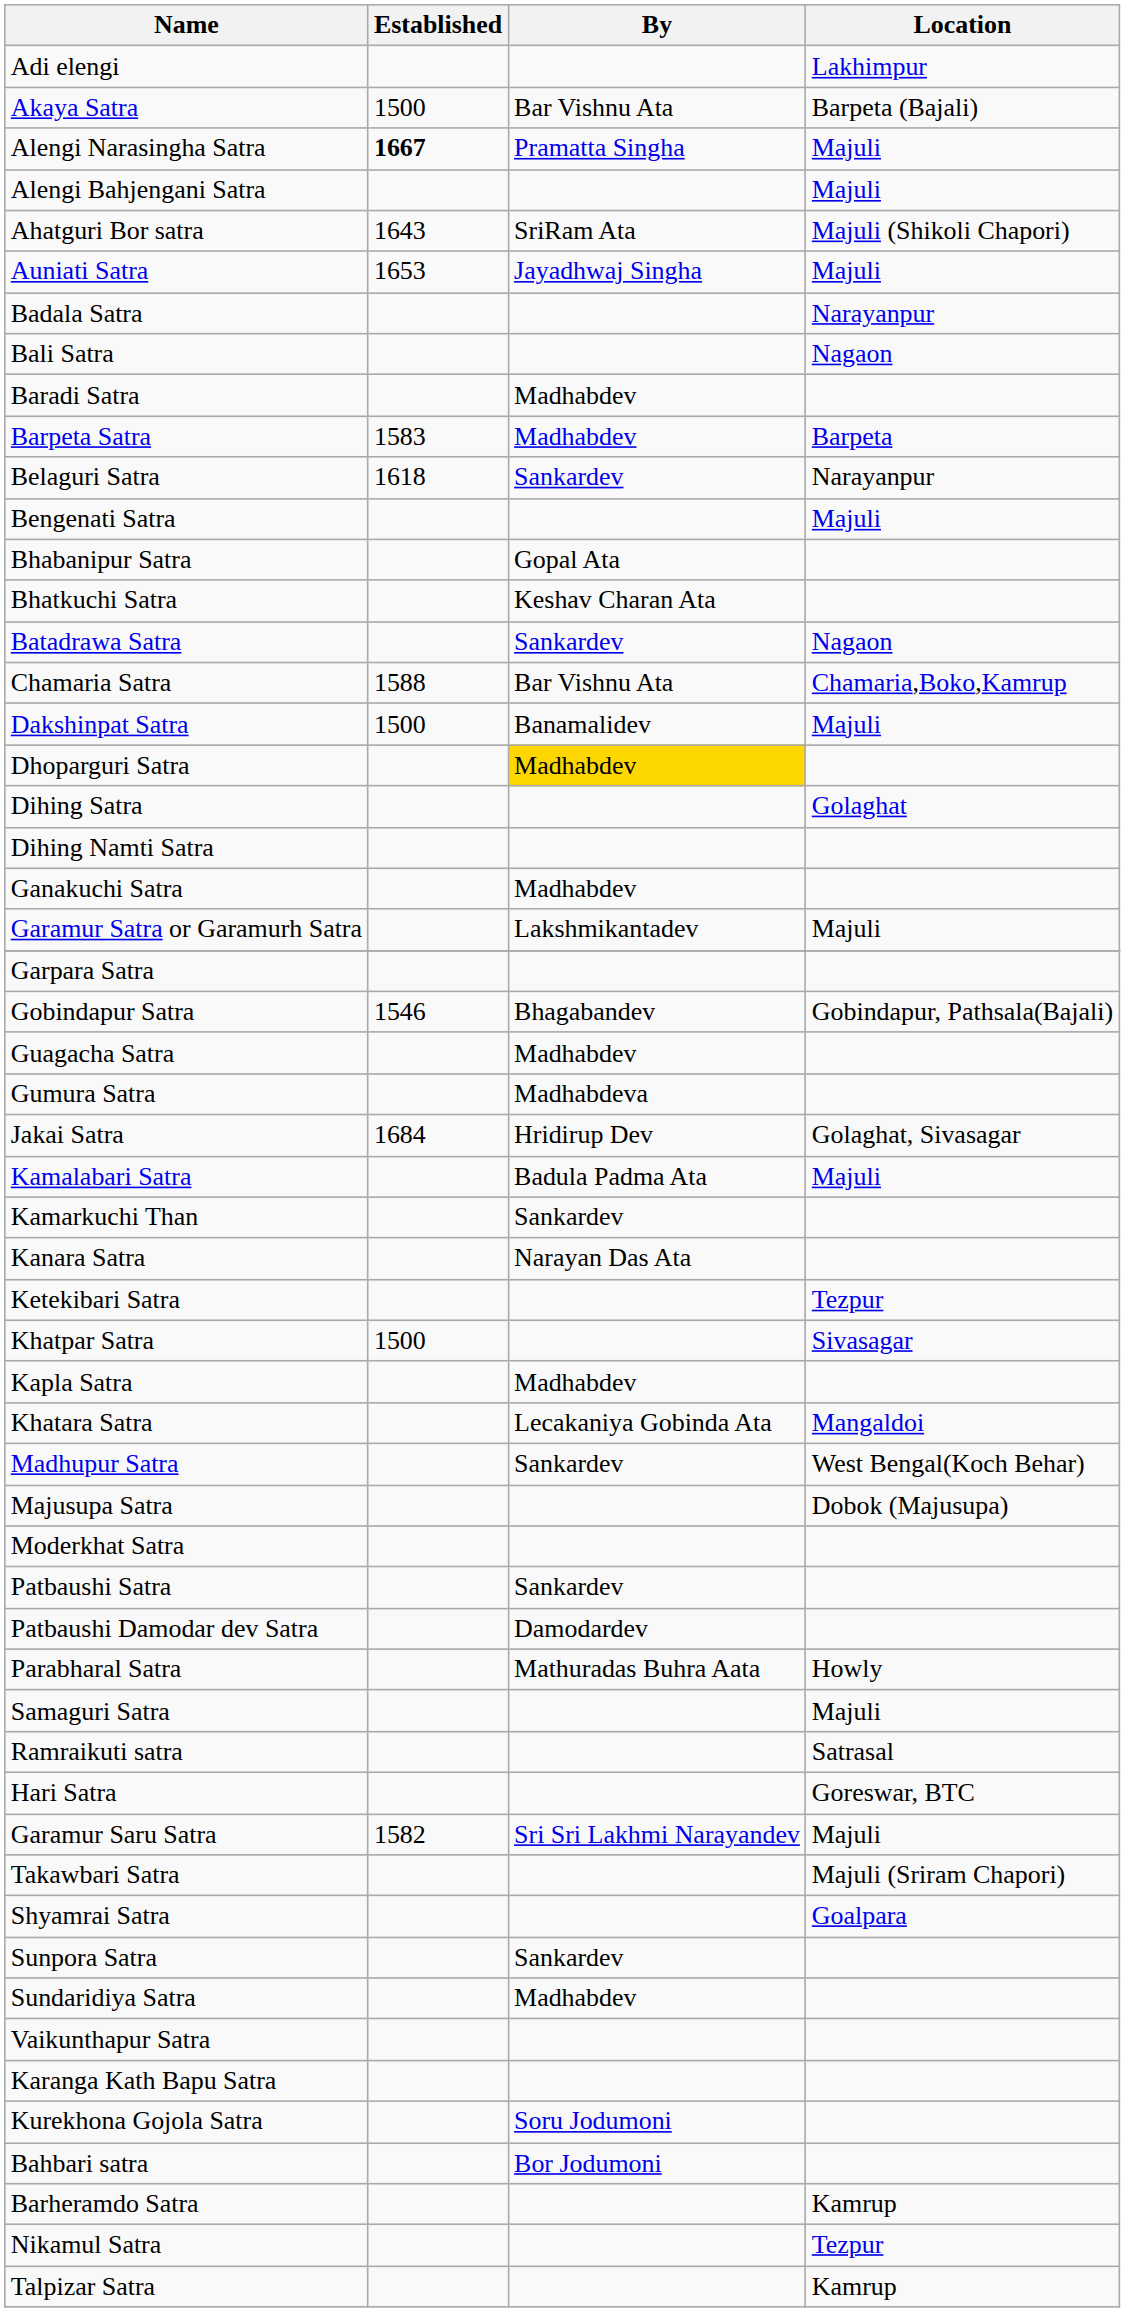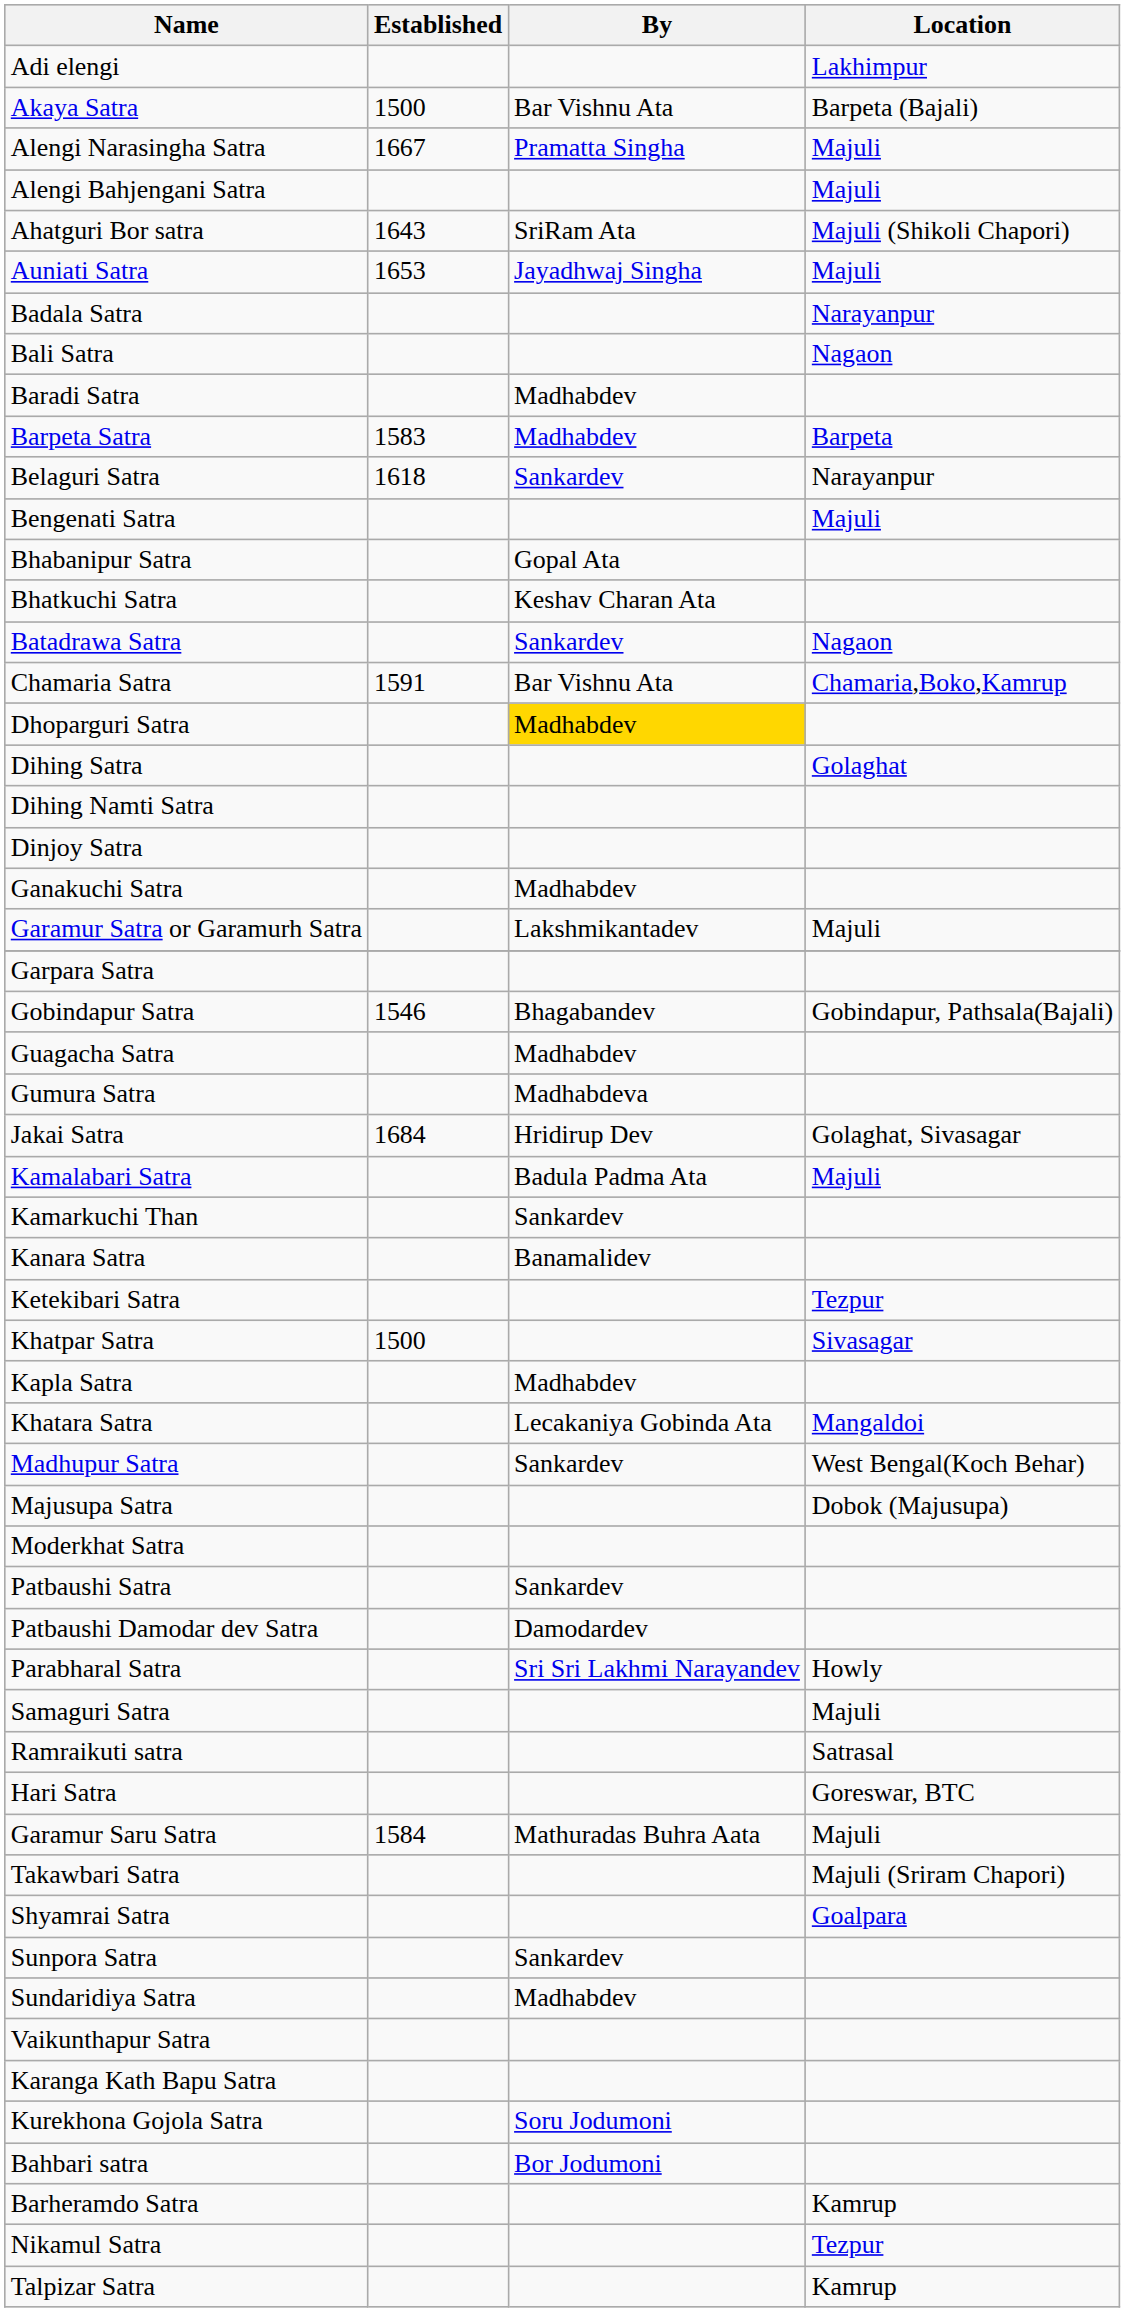 <table class="wikitable" style="text-align:left">
 <tr>
 <th>Name</th>
 <th>Established</th>
 <th>By</th>
 <th>Location</th>
 </tr>
 <tr>
 <td>Adi elengi</td>
 <td></td>
 <td></td>
 <td><a href='#'>Lakhimpur</a></td>
 </tr>
 <tr>
 <td><a href='#'>Akaya Satra</a></td>
 <td>1500</td>
 <td>Bar Vishnu Ata</td>
 <td>Barpeta (Bajali)</td>
 </tr>
 <tr>
 <td>Alengi Narasingha Satra</td>
-<td><strong>1667</strong></td>
+<td>1667</td>
 <td><a href='#'>Pramatta Singha</a></td>
 <td><a href='#'>Majuli</a></td>
 </tr>
 <tr>
 <td>Alengi Bahjengani Satra</td>
 <td></td>
 <td></td>
 <td><a href='#'>Majuli</a></td>
 </tr>
 <tr>
 <td>Ahatguri Bor satra</td>
 <td>1643</td>
 <td>SriRam Ata</td>
 <td><a href='#'>Majuli</a>  (Shikoli Chapori)</td>
 </tr>
 <tr>
 <td><a href='#'>Auniati Satra</a></td>
 <td>1653</td>
 <td><a href='#'>Jayadhwaj Singha</a></td>
 <td><a href='#'>Majuli</a></td>
 </tr>
 <tr>
 <td>Badala Satra</td>
 <td></td>
 <td></td>
 <td><a href='#'>Narayanpur</a></td>
 </tr>
 <tr>
 <td>Bali Satra</td>
 <td></td>
 <td></td>
 <td><a href='#'>Nagaon</a></td>
 </tr>
 <tr>
 <td>Baradi Satra</td>
 <td></td>
 <td>Madhabdev</td>
 <td></td>
 </tr>
 <tr>
 <td><a href='#'>Barpeta Satra</a></td>
 <td>1583</td>
 <td><a href='#'>Madhabdev</a></td>
 <td><a href='#'>Barpeta</a></td>
 </tr>
 <tr>
 <td>Belaguri Satra</td>
 <td>1618</td>
 <td><a href='#'>Sankardev</a></td>
 <td>Narayanpur</td>
 </tr>
 <tr>
 <td>Bengenati Satra</td>
 <td></td>
 <td></td>
 <td><a href='#'>Majuli</a></td>
 </tr>
 <tr>
 <td>Bhabanipur Satra</td>
 <td></td>
 <td>Gopal Ata</td>
 <td></td>
 </tr>
 <tr>
 <td>Bhatkuchi Satra</td>
 <td></td>
 <td>Keshav Charan Ata</td>
 <td></td>
 </tr>
 <tr>
 <td><a href='#'>Batadrawa Satra</a></td>
 <td></td>
 <td><a href='#'>Sankardev</a></td>
 <td><a href='#'>Nagaon</a></td>
 </tr>
 <tr>
 <td>Chamaria Satra</td>
-<td>1588</td>
+<td>1591</td>
 <td>Bar Vishnu Ata</td>
 <td><a href='#'>Chamaria</a>,<a href='#'>Boko</a>,<a href='#'>Kamrup</a></td>
-</tr>
-<tr>
-<td><a href='#'>Dakshinpat Satra</a></td>
-<td>1500</td>
-<td>Banamalidev</td>
-<td><a href='#'>Majuli</a></td>
 </tr>
 <tr>
 <td>Dhoparguri Satra</td>
 <td></td>
 <td style="background: gold;">Madhabdev</td>
 <td></td>
 </tr>
 <tr>
 <td>Dihing Satra</td>
 <td></td>
 <td></td>
 <td><a href='#'>Golaghat</a></td>
 </tr>
 <tr>
 <td>Dihing Namti Satra</td>
+<td></td>
+<td></td>
+<td></td>
+</tr>
+<tr>
+<td>Dinjoy Satra</td>
 <td></td>
 <td></td>
 <td></td>
 </tr>
 <tr>
 <td>Ganakuchi Satra</td>
 <td></td>
 <td>Madhabdev</td>
 <td></td>
 </tr>
 <tr>
 <td><a href='#'>Garamur Satra</a> or Garamurh Satra</td>
 <td></td>
 <td>Lakshmikantadev</td>
 <td>Majuli</td>
 </tr>
 <tr>
 </tr>
 <tr>
 <td>Garpara Satra</td>
 <td></td>
 <td></td>
 <td></td>
 </tr>
 <tr>
 <td>Gobindapur Satra</td>
 <td>1546</td>
 <td>Bhagabandev</td>
 <td>Gobindapur, Pathsala(Bajali)</td>
 </tr>
 <tr>
 <td>Guagacha Satra</td>
 <td></td>
 <td>Madhabdev</td>
 <td></td>
 </tr>
 <tr>
 <td>Gumura Satra</td>
 <td></td>
 <td>Madhabdeva</td>
 <td></td>
 </tr>
 <tr>
 <td>Jakai Satra</td>
 <td>1684</td>
 <td>Hridirup Dev</td>
 <td>Golaghat, Sivasagar</td>
 </tr>
 <tr>
 <td><a href='#'>Kamalabari Satra</a></td>
 <td></td>
 <td>Badula Padma Ata</td>
 <td><a href='#'>Majuli</a></td>
 </tr>
 <tr>
 <td>Kamarkuchi Than</td>
 <td></td>
 <td>Sankardev</td>
 <td></td>
 </tr>
 <tr>
 <td>Kanara Satra</td>
 <td></td>
-<td>Narayan Das Ata</td>
+<td>Banamalidev</td>
 <td></td>
 </tr>
 <tr>
 <td>Ketekibari Satra</td>
 <td></td>
 <td></td>
 <td><a href='#'>Tezpur</a></td>
 </tr>
 <tr>
 <td>Khatpar Satra</td>
 <td>1500</td>
 <td></td>
 <td><a href='#'>Sivasagar</a></td>
 </tr>
 <tr>
 <td>Kapla Satra</td>
 <td></td>
 <td>Madhabdev</td>
 <td></td>
 </tr>
 <tr>
 <td>Khatara Satra</td>
 <td></td>
 <td>Lecakaniya Gobinda Ata</td>
 <td><a href='#'>Mangaldoi</a></td>
 </tr>
 <tr>
 <td><a href='#'>Madhupur Satra</a></td>
 <td></td>
 <td>Sankardev</td>
 <td>West Bengal(Koch Behar)</td>
 </tr>
 <tr>
 <td>Majusupa Satra</td>
 <td></td>
 <td></td>
 <td>Dobok (Majusupa)</td>
 </tr>
 <tr>
 <td>Moderkhat Satra</td>
 <td></td>
 <td></td>
 <td></td>
 </tr>
 <tr>
 <td>Patbaushi Satra</td>
 <td></td>
 <td>Sankardev</td>
 <td></td>
 </tr>
 <tr>
 <td>Patbaushi Damodar dev Satra</td>
 <td></td>
 <td>Damodardev</td>
 <td></td>
 </tr>
 <tr>
 <td>Parabharal Satra</td>
 <td></td>
-<td>Mathuradas Buhra Aata</td>
+<td><a href='#'>Sri Sri Lakhmi Narayandev</a></td>
 <td>Howly</td>
 </tr>
 <tr>
 <td>Samaguri Satra</td>
 <td></td>
 <td></td>
 <td>Majuli</td>
 </tr>
 <tr>
 <td>Ramraikuti satra</td>
 <td></td>
 <td></td>
 <td>Satrasal</td>
 </tr>
 <tr>
 <td>Hari Satra</td>
 <td></td>
 <td></td>
 <td>Goreswar, BTC</td>
 </tr>
 <tr>
 <td>Garamur Saru Satra</td>
-<td>1582</td>
-<td><a href='#'>Sri Sri Lakhmi Narayandev</a></td>
+<td>1584</td>
+<td>Mathuradas Buhra Aata</td>
 <td>Majuli</td>
 </tr>
 <tr>
 <td>Takawbari Satra</td>
 <td></td>
 <td></td>
 <td>Majuli (Sriram Chapori)</td>
 </tr>
 <tr>
 <td>Shyamrai Satra</td>
 <td></td>
 <td></td>
 <td><a href='#'>Goalpara</a></td>
 </tr>
 <tr>
 <td>Sunpora Satra</td>
 <td></td>
 <td>Sankardev</td>
 <td></td>
 </tr>
 <tr>
 <td>Sundaridiya Satra</td>
 <td></td>
 <td>Madhabdev</td>
 <td></td>
 </tr>
 <tr>
 <td>Vaikunthapur Satra</td>
 <td></td>
 <td></td>
 <td></td>
 </tr>
 <tr>
 <td>Karanga Kath Bapu  Satra</td>
 <td></td>
 <td></td>
 <td></td>
 </tr>
 <tr>
 <td>Kurekhona Gojola Satra</td>
 <td></td>
 <td><a href='#'>Soru Jodumoni</a></td>
 <td></td>
 </tr>
 <tr>
 <td>Bahbari satra</td>
 <td></td>
 <td><a href='#'>Bor Jodumoni</a></td>
 <td></td>
 </tr>
 <tr>
 <td>Barheramdo Satra</td>
 <td></td>
 <td></td>
 <td>Kamrup</td>
 </tr>
 <tr>
 <td>Nikamul Satra</td>
 <td></td>
 <td></td>
 <td><a href='#'>Tezpur</a></td>
 </tr>
 <tr>
 <td>Talpizar Satra</td>
 <td></td>
 <td></td>
 <td>Kamrup</td>
 </tr>
 </table>
